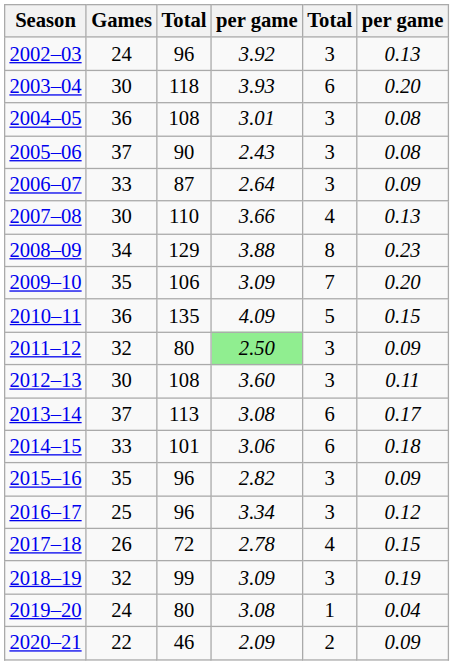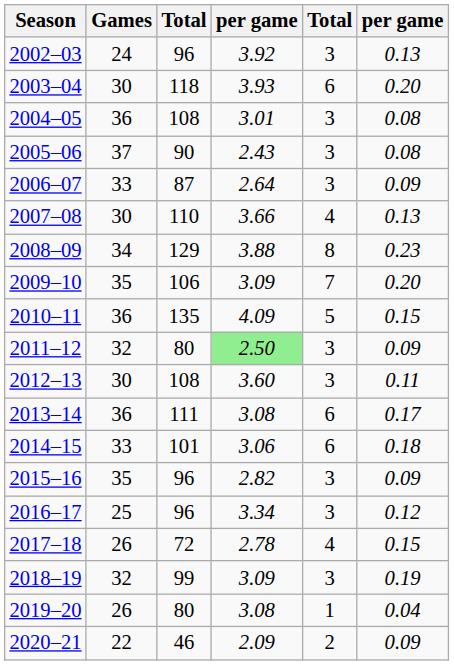 <table class="wikitable" style="text-align:center">
 <tr>
 <th>Season</th>
 <th>Games</th>
 <th>Total </th>
 <th> per game</th>
 <th>Total </th>
 <th> per game</th>
 </tr>
 <tr>
 <td><a href='#'>2002–03</a></td>
 <td>24</td>
 <td>96</td>
 <td><em>3.92</em></td>
 <td>3</td>
 <td><em>0.13</em></td>
 </tr>
 <tr>
 <td><a href='#'>2003–04</a></td>
 <td>30</td>
 <td>118</td>
 <td><em>3.93</em></td>
 <td>6</td>
 <td><em>0.20</em></td>
 </tr>
 <tr>
 <td><a href='#'>2004–05</a></td>
 <td>36</td>
 <td>108</td>
 <td><em>3.01</em></td>
 <td>3</td>
 <td><em>0.08</em></td>
 </tr>
 <tr>
 <td><a href='#'>2005–06</a></td>
 <td>37</td>
 <td>90</td>
 <td><em>2.43</em></td>
 <td>3</td>
 <td><em>0.08</em></td>
 </tr>
 <tr>
 <td><a href='#'>2006–07</a></td>
 <td>33</td>
 <td>87</td>
 <td><em>2.64</em></td>
 <td>3</td>
 <td><em>0.09</em></td>
 </tr>
 <tr>
 <td><a href='#'>2007–08</a></td>
 <td>30</td>
 <td>110</td>
 <td><em>3.66</em></td>
 <td>4</td>
 <td><em>0.13</em></td>
 </tr>
 <tr>
 <td><a href='#'>2008–09</a></td>
 <td>34</td>
 <td>129</td>
 <td><em>3.88</em></td>
 <td>8</td>
 <td><em>0.23</em></td>
 </tr>
 <tr>
 <td><a href='#'>2009–10</a></td>
 <td>35</td>
 <td>106</td>
 <td><em>3.09</em></td>
 <td>7</td>
 <td><em>0.20</em></td>
 </tr>
 <tr>
 <td><a href='#'>2010–11</a></td>
 <td>36</td>
 <td>135</td>
 <td><em>4.09</em></td>
 <td>5</td>
 <td><em>0.15</em></td>
 </tr>
 <tr>
 <td><a href='#'>2011–12</a></td>
 <td>32</td>
 <td>80</td>
 <td style="background: lightgreen;"><em>2.50</em></td>
 <td>3</td>
 <td><em>0.09</em></td>
 </tr>
 <tr>
 <td><a href='#'>2012–13</a></td>
 <td>30</td>
 <td>108</td>
 <td><em>3.60</em></td>
 <td>3</td>
 <td><em>0.11</em></td>
 </tr>
 <tr>
 <td><a href='#'>2013–14</a></td>
-<td>37</td>
-<td>113</td>
+<td>36</td>
+<td>111</td>
 <td><em>3.08</em></td>
 <td>6</td>
 <td><em>0.17</em></td>
 </tr>
 <tr>
 <td><a href='#'>2014–15</a></td>
 <td>33</td>
 <td>101</td>
 <td><em>3.06</em></td>
 <td>6</td>
 <td><em>0.18</em></td>
 </tr>
 <tr>
 <td><a href='#'>2015–16</a></td>
 <td>35</td>
 <td>96</td>
 <td><em>2.82</em></td>
 <td>3</td>
 <td><em>0.09</em></td>
 </tr>
 <tr>
 <td><a href='#'>2016–17</a></td>
 <td>25</td>
 <td>96</td>
 <td><em>3.34</em></td>
 <td>3</td>
 <td><em>0.12</em></td>
 </tr>
 <tr>
 <td><a href='#'>2017–18</a></td>
 <td>26</td>
 <td>72</td>
 <td><em>2.78</em></td>
 <td>4</td>
 <td><em>0.15</em></td>
 </tr>
 <tr>
 <td><a href='#'>2018–19</a></td>
 <td>32</td>
 <td>99</td>
 <td><em>3.09</em></td>
 <td>3</td>
 <td><em>0.19</em></td>
 </tr>
 <tr>
 <td><a href='#'>2019–20</a></td>
-<td>24</td>
+<td>26</td>
 <td>80</td>
 <td><em>3.08</em></td>
 <td>1</td>
 <td><em>0.04</em></td>
 </tr>
 <tr>
 <td><a href='#'>2020–21</a></td>
 <td>22</td>
 <td>46</td>
 <td><em>2.09</em></td>
 <td>2</td>
 <td><em>0.09</em></td>
 </tr>
 </table>
